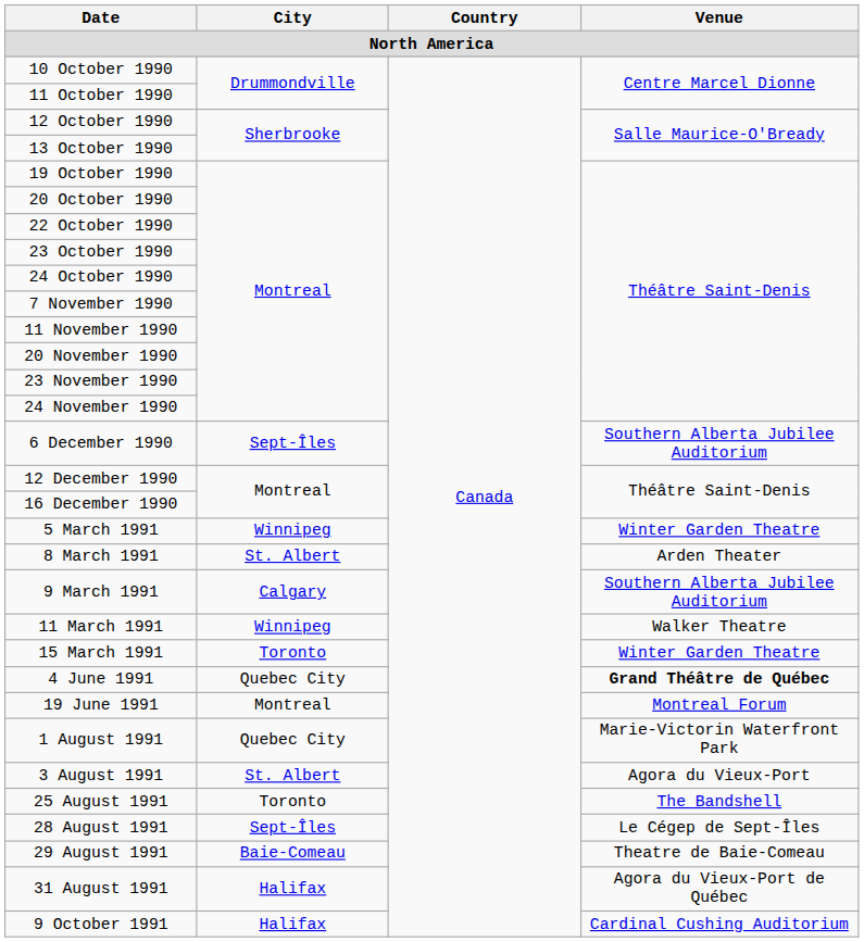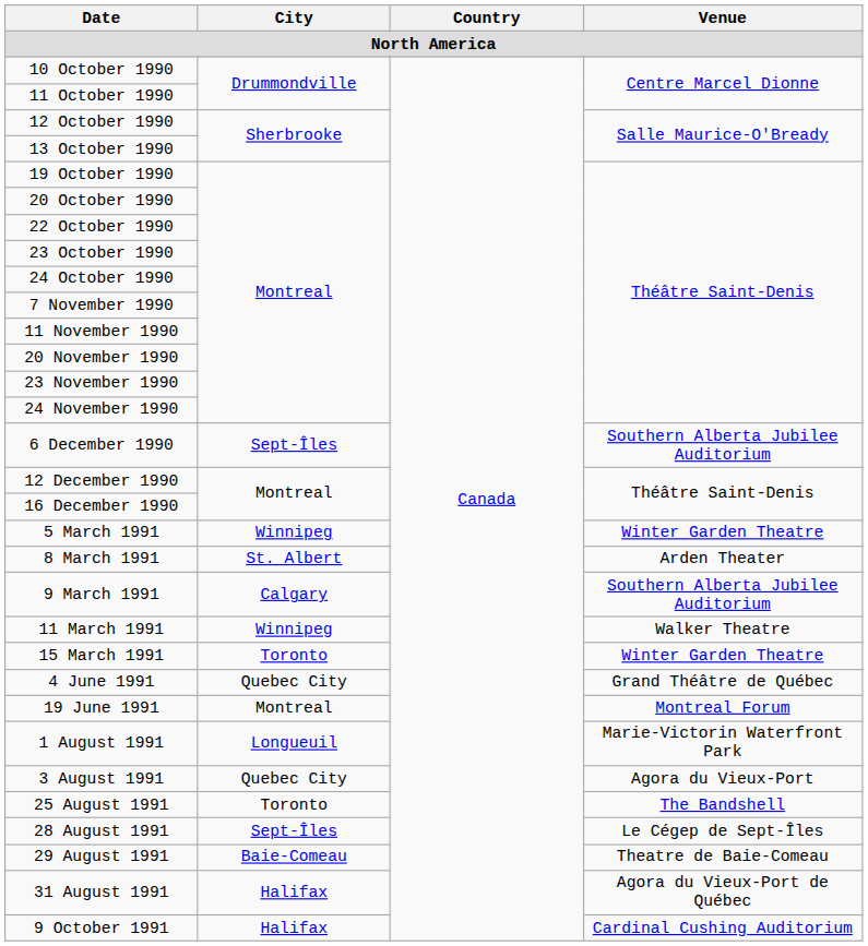 <table class="wikitable" style="text-align:center;">
 <tr>
 <th width="150">Date</th>
 <th width="150">City</th>
 <th width="150">Country</th>
 <th width="220">Venue</th>
 </tr>
 <tr bgcolor="#DDDDDD">
 <td colspan="4"><strong>North America</strong></td>
 </tr>
 <tr>
 <td>10 October 1990</td>
 <td rowspan="2"><a href='#'>Drummondville</a></td>
 <td rowspan="31"><a href='#'>Canada</a></td>
 <td rowspan="2"><a href='#'>Centre Marcel Dionne</a></td>
 </tr>
 <tr>
 <td>11 October 1990</td>
 </tr>
 <tr>
 <td>12 October 1990</td>
 <td rowspan="2"><a href='#'>Sherbrooke</a></td>
 <td rowspan="2"><a href='#'>Salle Maurice-O'Bready</a></td>
 </tr>
 <tr>
 <td>13 October 1990</td>
 </tr>
 <tr>
 <td>19 October 1990</td>
 <td rowspan="10"><a href='#'>Montreal</a></td>
 <td rowspan="10"><a href='#'>Théâtre Saint-Denis</a></td>
 </tr>
 <tr>
 <td>20 October 1990</td>
 </tr>
 <tr>
 <td>22 October 1990</td>
 </tr>
 <tr>
 <td>23 October 1990</td>
 </tr>
 <tr>
 <td>24 October 1990</td>
 </tr>
 <tr>
 <td>7 November 1990</td>
 </tr>
 <tr>
 <td>11 November 1990</td>
 </tr>
 <tr>
 <td>20 November 1990</td>
 </tr>
 <tr>
 <td>23 November 1990</td>
 </tr>
 <tr>
 <td>24 November 1990</td>
 </tr>
 <tr>
 <td>6 December 1990</td>
 <td><a href='#'>Sept-Îles</a></td>
 <td><a href='#'>Southern Alberta Jubilee Auditorium</a></td>
 </tr>
 <tr>
 <td>12 December 1990</td>
 <td rowspan="2">Montreal</td>
 <td rowspan="2">Théâtre Saint-Denis</td>
 </tr>
 <tr>
 <td>16 December 1990</td>
 </tr>
 <tr>
 <td>5 March 1991</td>
 <td><a href='#'>Winnipeg</a></td>
 <td><a href='#'>Winter Garden Theatre</a></td>
 </tr>
 <tr>
 <td>8 March 1991</td>
 <td><a href='#'>St. Albert</a></td>
 <td>Arden Theater</td>
 </tr>
 <tr>
 <td>9 March 1991</td>
 <td><a href='#'>Calgary</a></td>
 <td><a href='#'>Southern Alberta Jubilee Auditorium</a></td>
 </tr>
 <tr>
 <td>11 March 1991</td>
 <td><a href='#'>Winnipeg</a></td>
 <td>Walker Theatre</td>
 </tr>
 <tr>
 <td>15 March 1991</td>
 <td><a href='#'>Toronto</a></td>
 <td><a href='#'>Winter Garden Theatre</a></td>
 </tr>
 <tr>
 <td>4 June 1991</td>
 <td>Quebec City</td>
-<td><strong>Grand Théâtre de Québec</strong></td>
+<td>Grand Théâtre de Québec</td>
 </tr>
 <tr>
 <td>19 June 1991</td>
 <td>Montreal</td>
 <td><a href='#'>Montreal Forum</a></td>
 </tr>
 <tr>
 <td>1 August 1991</td>
-<td>Quebec City</td>
+<td><a href='#'>Longueuil</a></td>
 <td>Marie-Victorin Waterfront Park</td>
 </tr>
 <tr>
 <td>3 August 1991</td>
-<td><a href='#'>St. Albert</a></td>
+<td>Quebec City</td>
 <td>Agora du Vieux-Port</td>
 </tr>
 <tr>
 <td>25 August 1991</td>
 <td>Toronto</td>
 <td><a href='#'>The Bandshell</a></td>
 </tr>
 <tr>
 <td>28 August 1991</td>
 <td><a href='#'>Sept-Îles</a></td>
 <td>Le Cégep de Sept-Îles</td>
 </tr>
 <tr>
 <td>29 August 1991</td>
 <td><a href='#'>Baie-Comeau</a></td>
 <td>Theatre de Baie-Comeau</td>
 </tr>
 <tr>
 <td>31 August 1991</td>
 <td><a href='#'>Halifax</a></td>
 <td>Agora du Vieux-Port de Québec</td>
 </tr>
 <tr>
 <td>9 October 1991</td>
 <td><a href='#'>Halifax</a></td>
 <td><a href='#'>Cardinal Cushing Auditorium</a></td>
 </tr>
 </table>
